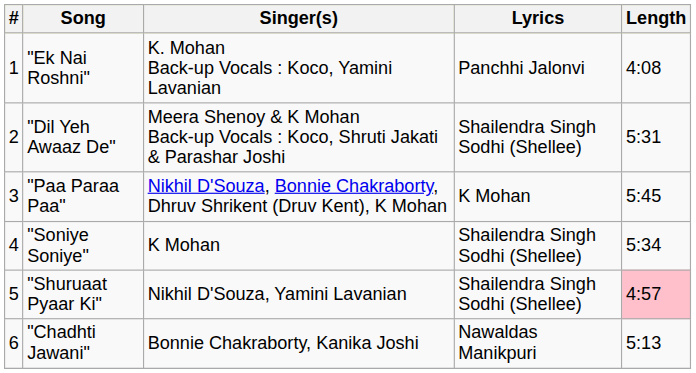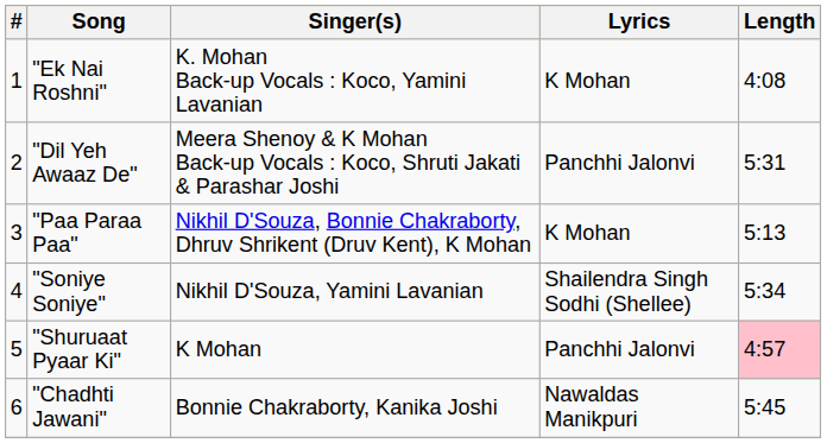 <table class="wikitable">
 <tr style="background:#ff9; text-align:center;">
 <th>#</th>
 <th>Song</th>
 <th>Singer(s)</th>
 <th>Lyrics</th>
 <th>Length</th>
 </tr>
 <tr>
 <td>1</td>
 <td>"Ek Nai Roshni"</td>
 <td>K. Mohan<br>Back-up Vocals : Koco, Yamini Lavanian</td>
-<td>Panchhi Jalonvi</td>
+<td>K Mohan</td>
 <td>4:08</td>
 </tr>
 <tr>
 <td>2</td>
 <td>"Dil Yeh Awaaz De"</td>
 <td>Meera Shenoy & K Mohan<br>Back-up Vocals : Koco, Shruti Jakati & Parashar Joshi</td>
-<td>Shailendra Singh Sodhi (Shellee)</td>
+<td>Panchhi Jalonvi</td>
 <td>5:31</td>
 </tr>
 <tr>
 <td>3</td>
 <td>"Paa Paraa Paa"</td>
 <td><a href='#'>Nikhil D'Souza</a>, <a href='#'>Bonnie Chakraborty</a>, Dhruv Shrikent (Druv Kent), K Mohan</td>
 <td>K Mohan</td>
-<td>5:45</td>
+<td>5:13</td>
 </tr>
 <tr>
 <td>4</td>
 <td>"Soniye Soniye"</td>
-<td>K Mohan</td>
+<td>Nikhil D'Souza, Yamini Lavanian</td>
 <td>Shailendra Singh Sodhi (Shellee)</td>
 <td>5:34</td>
 </tr>
 <tr>
 <td>5</td>
 <td>"Shuruaat Pyaar Ki"</td>
-<td>Nikhil D'Souza, Yamini Lavanian</td>
-<td>Shailendra Singh Sodhi (Shellee)</td>
+<td>K Mohan</td>
+<td>Panchhi Jalonvi</td>
 <td style="background: pink;">4:57</td>
 </tr>
 <tr>
 <td>6</td>
 <td>"Chadhti Jawani"</td>
 <td>Bonnie Chakraborty, Kanika Joshi</td>
 <td>Nawaldas Manikpuri</td>
-<td>5:13</td>
+<td>5:45</td>
 </tr>
 <tr>
 </tr>
 </table>
